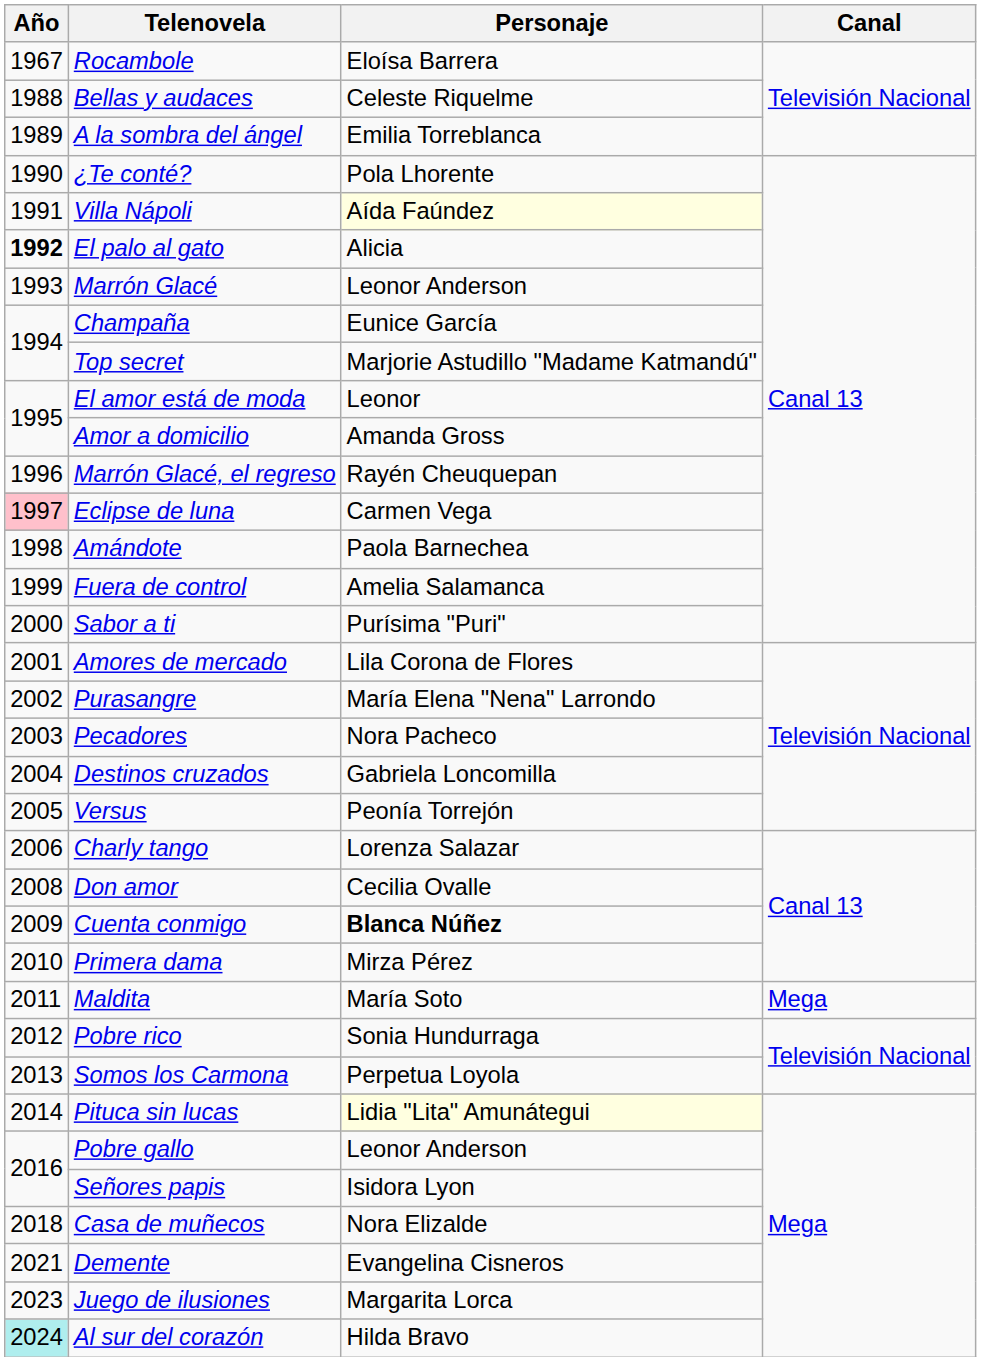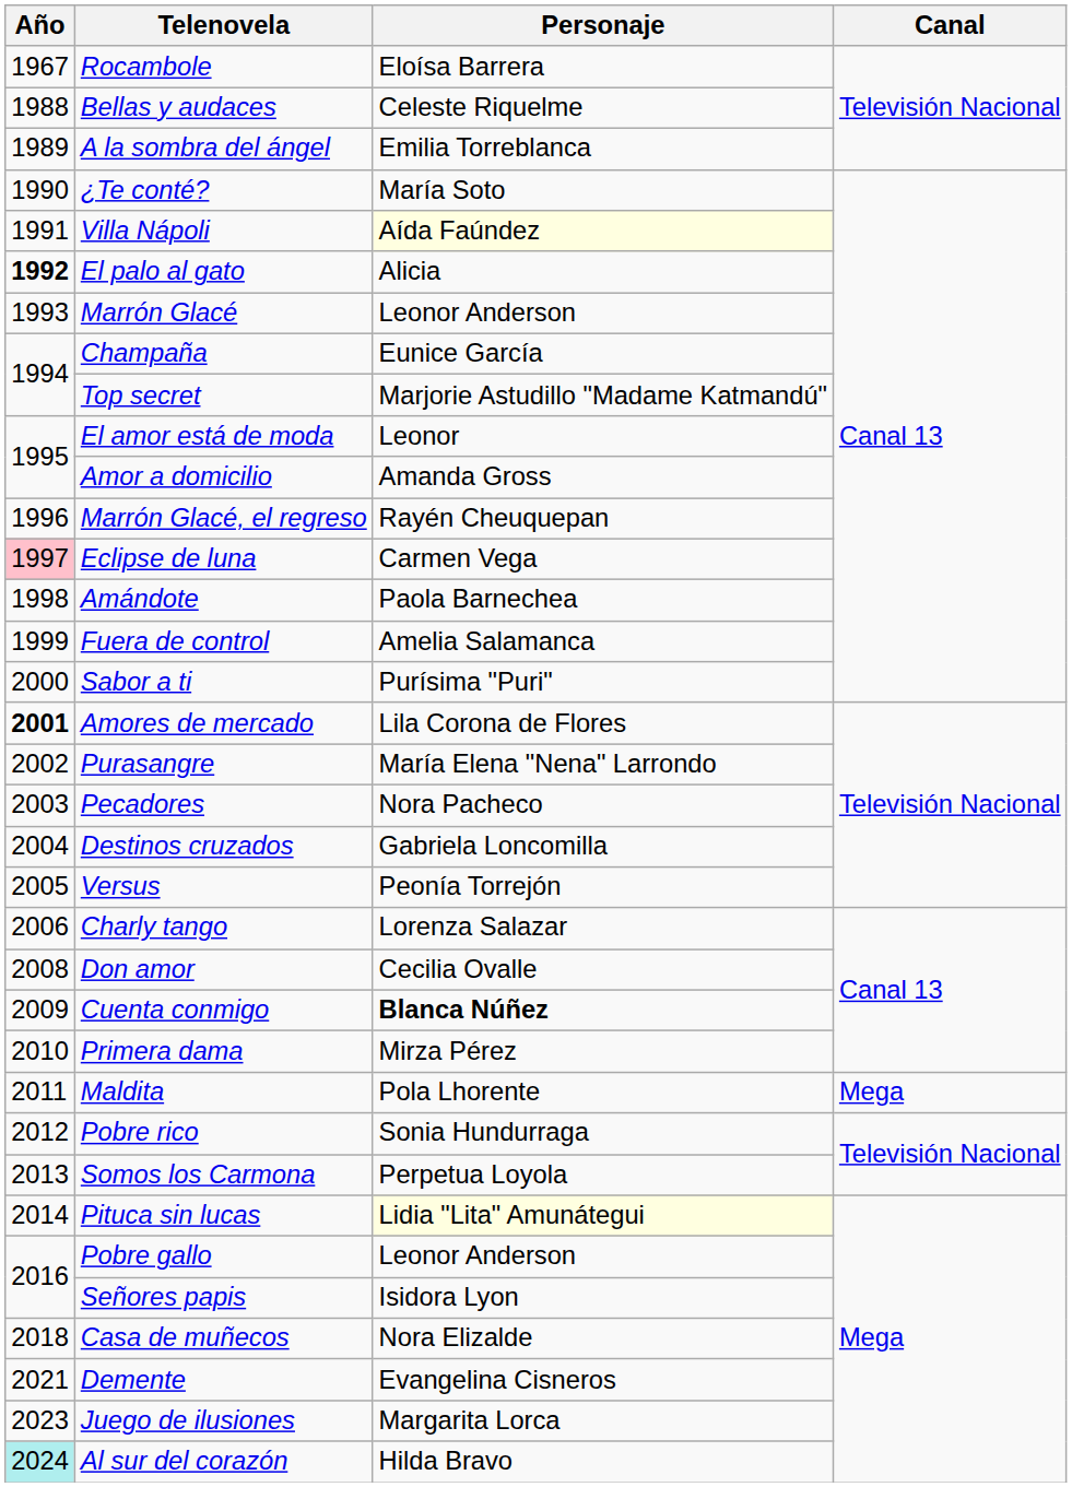 <table class="wikitable">
 <tr>
 <th>Año</th>
 <th>Telenovela</th>
 <th>Personaje</th>
 <th>Canal</th>
 </tr>
 <tr>
 <td>1967</td>
 <td><em><a href='#'>Rocambole</a></em></td>
 <td>Eloísa Barrera</td>
 <td rowspan="3"><a href='#'>Televisión Nacional</a></td>
 </tr>
 <tr>
 <td>1988</td>
 <td><em><a href='#'>Bellas y audaces</a></em></td>
 <td>Celeste Riquelme</td>
 </tr>
 <tr>
 <td>1989</td>
 <td><em><a href='#'>A la sombra del ángel</a></em></td>
 <td>Emilia Torreblanca</td>
 </tr>
 <tr>
 <td>1990</td>
 <td><em><a href='#'>¿Te conté?</a></em></td>
-<td>Pola Lhorente</td>
+<td>María Soto</td>
 <td rowspan="13"><a href='#'>Canal 13</a></td>
 </tr>
 <tr>
 <td>1991</td>
 <td><em><a href='#'>Villa Nápoli</a></em></td>
 <td style="background: lightyellow;">Aída Faúndez</td>
 </tr>
 <tr>
 <td><strong>1992</strong></td>
 <td><em><a href='#'>El palo al gato</a></em></td>
 <td>Alicia</td>
 </tr>
 <tr>
 <td>1993</td>
 <td><em><a href='#'>Marrón Glacé</a></em></td>
 <td>Leonor Anderson</td>
 </tr>
 <tr>
 <td rowspan="2">1994</td>
 <td><em><a href='#'>Champaña</a></em></td>
 <td>Eunice García</td>
 </tr>
 <tr>
 <td><em><a href='#'>Top secret</a></em></td>
 <td>Marjorie Astudillo "Madame Katmandú"</td>
 </tr>
 <tr>
 <td rowspan="2">1995</td>
 <td><em><a href='#'>El amor está de moda</a></em></td>
 <td>Leonor</td>
 </tr>
 <tr>
 <td><em><a href='#'>Amor a domicilio</a></em></td>
 <td>Amanda Gross</td>
 </tr>
 <tr>
 <td>1996</td>
 <td><em><a href='#'>Marrón Glacé, el regreso</a></em></td>
 <td>Rayén Cheuquepan</td>
 </tr>
 <tr>
 <td style="background: pink;">1997</td>
 <td><em><a href='#'>Eclipse de luna</a></em></td>
 <td>Carmen Vega</td>
 </tr>
 <tr>
 <td>1998</td>
 <td><em><a href='#'>Amándote</a></em></td>
 <td>Paola Barnechea</td>
 </tr>
 <tr>
 <td>1999</td>
 <td><em><a href='#'>Fuera de control</a></em></td>
 <td>Amelia Salamanca</td>
 </tr>
 <tr>
 <td>2000</td>
 <td><em><a href='#'>Sabor a ti</a></em></td>
 <td>Purísima "Puri"</td>
 </tr>
 <tr>
-<td>2001</td>
+<td><strong>2001</strong></td>
 <td><em><a href='#'>Amores de mercado</a></em></td>
 <td>Lila Corona de Flores</td>
 <td rowspan="5"><a href='#'>Televisión Nacional</a></td>
 </tr>
 <tr>
 <td>2002</td>
 <td><em><a href='#'>Purasangre</a></em></td>
 <td>María Elena "Nena" Larrondo</td>
 </tr>
 <tr>
 <td>2003</td>
 <td><em><a href='#'>Pecadores</a></em></td>
 <td>Nora Pacheco</td>
 </tr>
 <tr>
 <td>2004</td>
 <td><em><a href='#'>Destinos cruzados</a></em></td>
 <td>Gabriela Loncomilla</td>
 </tr>
 <tr>
 <td>2005</td>
 <td><em><a href='#'>Versus</a></em></td>
 <td>Peonía Torrejón</td>
 </tr>
 <tr>
 <td>2006</td>
 <td><em><a href='#'>Charly tango</a></em></td>
 <td>Lorenza Salazar</td>
 <td rowspan="4"><a href='#'>Canal 13</a></td>
 </tr>
 <tr>
 <td>2008</td>
 <td><em><a href='#'>Don amor</a></em></td>
 <td>Cecilia Ovalle</td>
 </tr>
 <tr>
 <td>2009</td>
 <td><em><a href='#'>Cuenta conmigo</a></em></td>
 <td><strong>Blanca Núñez</strong></td>
 </tr>
 <tr>
 <td>2010</td>
 <td><em><a href='#'>Primera dama</a></em></td>
 <td>Mirza Pérez</td>
 </tr>
 <tr>
 <td>2011</td>
 <td><em><a href='#'>Maldita</a></em></td>
-<td>María Soto</td>
+<td>Pola Lhorente</td>
 <td><a href='#'>Mega</a></td>
 </tr>
 <tr>
 <td>2012</td>
 <td><em><a href='#'>Pobre rico</a></em></td>
 <td>Sonia Hundurraga</td>
 <td rowspan="2"><a href='#'>Televisión Nacional</a></td>
 </tr>
 <tr>
 <td>2013</td>
 <td><em><a href='#'>Somos los Carmona</a></em></td>
 <td>Perpetua Loyola</td>
 </tr>
 <tr>
 <td>2014</td>
 <td><em><a href='#'>Pituca sin lucas</a></em></td>
 <td style="background: lightyellow;">Lidia "Lita" Amunátegui</td>
 <td rowspan="7"><a href='#'>Mega</a></td>
 </tr>
 <tr>
 <td rowspan="2">2016</td>
 <td><em><a href='#'>Pobre gallo</a></em></td>
 <td>Leonor Anderson</td>
 </tr>
 <tr>
 <td><em><a href='#'>Señores papis</a></em></td>
 <td>Isidora Lyon</td>
 </tr>
 <tr>
 <td>2018</td>
 <td><em><a href='#'>Casa de muñecos</a></em></td>
 <td>Nora Elizalde</td>
 </tr>
 <tr>
 <td>2021</td>
 <td><em><a href='#'>Demente</a></em></td>
 <td>Evangelina Cisneros</td>
 </tr>
 <tr>
 <td>2023</td>
 <td><em><a href='#'>Juego de ilusiones</a></em></td>
 <td>Margarita Lorca</td>
 </tr>
 <tr>
 <td style="background: paleturquoise;">2024</td>
 <td><em><a href='#'>Al sur del corazón</a></em></td>
 <td>Hilda Bravo</td>
 </tr>
 <tr>
 </tr>
 </table>
